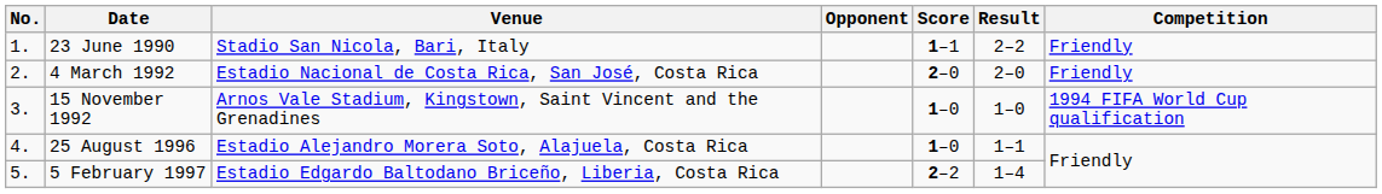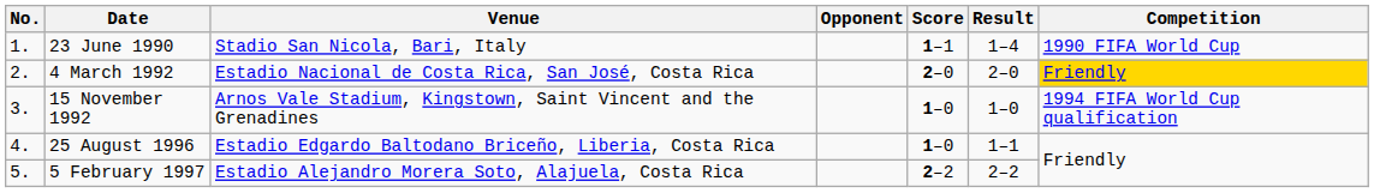 <table class="wikitable" style="font-size:85%;">
 <tr>
 <th>No.</th>
 <th>Date</th>
 <th>Venue</th>
 <th>Opponent</th>
 <th>Score</th>
 <th>Result</th>
 <th>Competition</th>
 </tr>
 <tr>
 <td>1.</td>
 <td>23 June 1990</td>
 <td><a href='#'>Stadio San Nicola</a>, <a href='#'>Bari</a>, Italy</td>
 <td></td>
 <td align=center><strong>1</strong>–1</td>
-<td align=center>2–2</td>
-<td><a href='#'>Friendly</a></td>
+<td align=center>1–4</td>
+<td><a href='#'>1990 FIFA World Cup</a></td>
 </tr>
 <tr>
 <td>2.</td>
 <td>4 March 1992</td>
 <td><a href='#'>Estadio Nacional de Costa Rica</a>, <a href='#'>San José</a>, Costa Rica</td>
 <td></td>
 <td align=center><strong>2</strong>–0</td>
 <td align=center>2–0</td>
-<td><a href='#'>Friendly</a></td>
+<td style="background: gold;"><a href='#'>Friendly</a></td>
 </tr>
 <tr>
 <td>3.</td>
 <td>15 November 1992</td>
 <td><a href='#'>Arnos Vale Stadium</a>, <a href='#'>Kingstown</a>, Saint Vincent and the Grenadines</td>
 <td></td>
 <td align=center><strong>1</strong>–0</td>
 <td align=center>1–0</td>
 <td><a href='#'>1994 FIFA World Cup qualification</a></td>
 </tr>
 <tr>
 <td>4.</td>
 <td>25 August 1996</td>
-<td><a href='#'>Estadio Alejandro Morera Soto</a>, <a href='#'>Alajuela</a>, Costa Rica</td>
+<td><a href='#'>Estadio Edgardo Baltodano Briceño</a>, <a href='#'>Liberia</a>, Costa Rica</td>
 <td></td>
 <td align=center><strong>1</strong>–0</td>
 <td align=center>1–1</td>
 <td rowspan=2>Friendly</td>
 </tr>
 <tr>
 <td>5.</td>
 <td>5 February 1997</td>
-<td><a href='#'>Estadio Edgardo Baltodano Briceño</a>, <a href='#'>Liberia</a>, Costa Rica</td>
+<td><a href='#'>Estadio Alejandro Morera Soto</a>, <a href='#'>Alajuela</a>, Costa Rica</td>
 <td></td>
 <td align=center><strong>2</strong>–2</td>
-<td align=center>1–4</td>
+<td align=center>2–2</td>
 </tr>
 </table>
